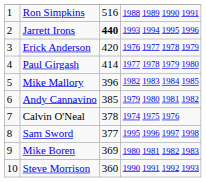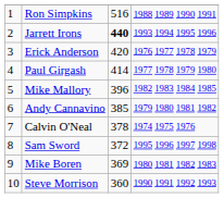 <table class="wikitable">
 <tr>
 </tr>
 <tr>
 <td>1</td>
 <td><a href='#'>Ron Simpkins</a></td>
 <td>516</td>
 <td style="font-size:80%;"><a href='#'>1988</a> <a href='#'>1989</a> <a href='#'>1990</a> <a href='#'>1991</a></td>
 </tr>
 <tr>
 <td>2</td>
 <td><a href='#'>Jarrett Irons</a></td>
 <td><strong>440</strong></td>
 <td style="font-size:80%;"><a href='#'>1993</a> <a href='#'>1994</a> <a href='#'>1995</a> <a href='#'>1996</a></td>
 </tr>
 <tr>
 <td>3</td>
 <td><a href='#'>Erick Anderson</a></td>
 <td>420</td>
 <td style="font-size:80%;"><a href='#'>1976</a> <a href='#'>1977</a> <a href='#'>1978</a> <a href='#'>1979</a></td>
 </tr>
 <tr>
 <td>4</td>
 <td><a href='#'>Paul Girgash</a></td>
 <td>414</td>
 <td style="font-size:80%;"><a href='#'>1977</a> <a href='#'>1978</a> <a href='#'>1979</a> <a href='#'>1980</a></td>
 </tr>
 <tr>
 <td>5</td>
 <td><a href='#'>Mike Mallory</a></td>
 <td>396</td>
 <td style="font-size:80%;"><a href='#'>1982</a> <a href='#'>1983</a> <a href='#'>1984</a> <a href='#'>1985</a></td>
 </tr>
 <tr>
 <td>6</td>
 <td><a href='#'>Andy Cannavino</a></td>
 <td>385</td>
 <td style="font-size:80%;"><a href='#'>1979</a> <a href='#'>1980</a> <a href='#'>1981</a> <a href='#'>1982</a></td>
 </tr>
 <tr>
 <td>7</td>
 <td>Calvin O'Neal</td>
 <td>378</td>
 <td style="font-size:80%;"><a href='#'>1974</a> <a href='#'>1975</a> <a href='#'>1976</a></td>
 </tr>
 <tr>
 <td>8</td>
 <td><a href='#'>Sam Sword</a></td>
-<td>377</td>
+<td>372</td>
 <td style="font-size:80%;"><a href='#'>1995</a> <a href='#'>1996</a> <a href='#'>1997</a> <a href='#'>1998</a></td>
 </tr>
 <tr>
 <td>9</td>
 <td><a href='#'>Mike Boren</a></td>
 <td>369</td>
 <td style="font-size:80%;"><a href='#'>1980</a> <a href='#'>1981</a> <a href='#'>1982</a> <a href='#'>1983</a></td>
 </tr>
 <tr>
 <td>10</td>
 <td><a href='#'>Steve Morrison</a></td>
 <td>360</td>
 <td style="font-size:80%;"><a href='#'>1990</a> <a href='#'>1991</a> <a href='#'>1992</a> <a href='#'>1993</a></td>
 </tr>
 </table>
